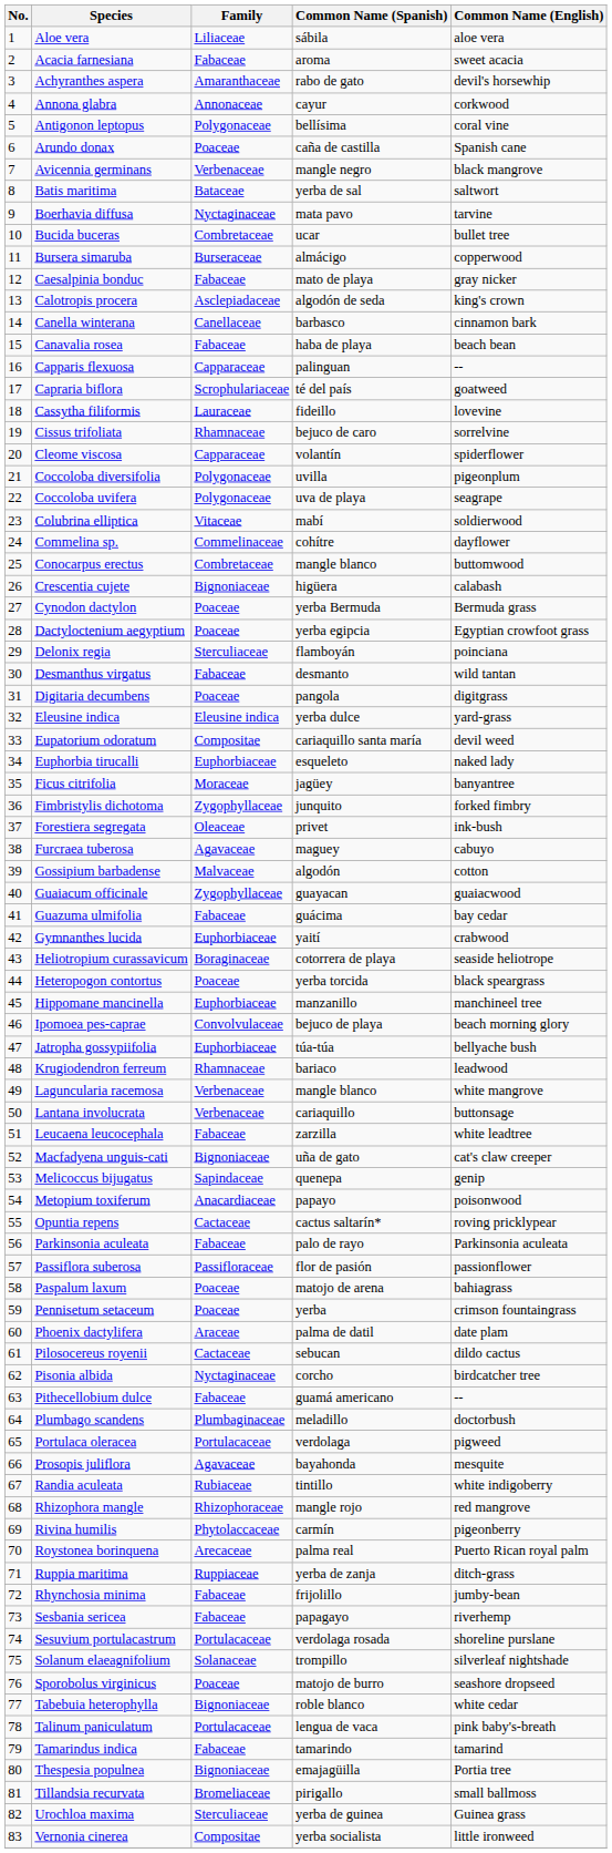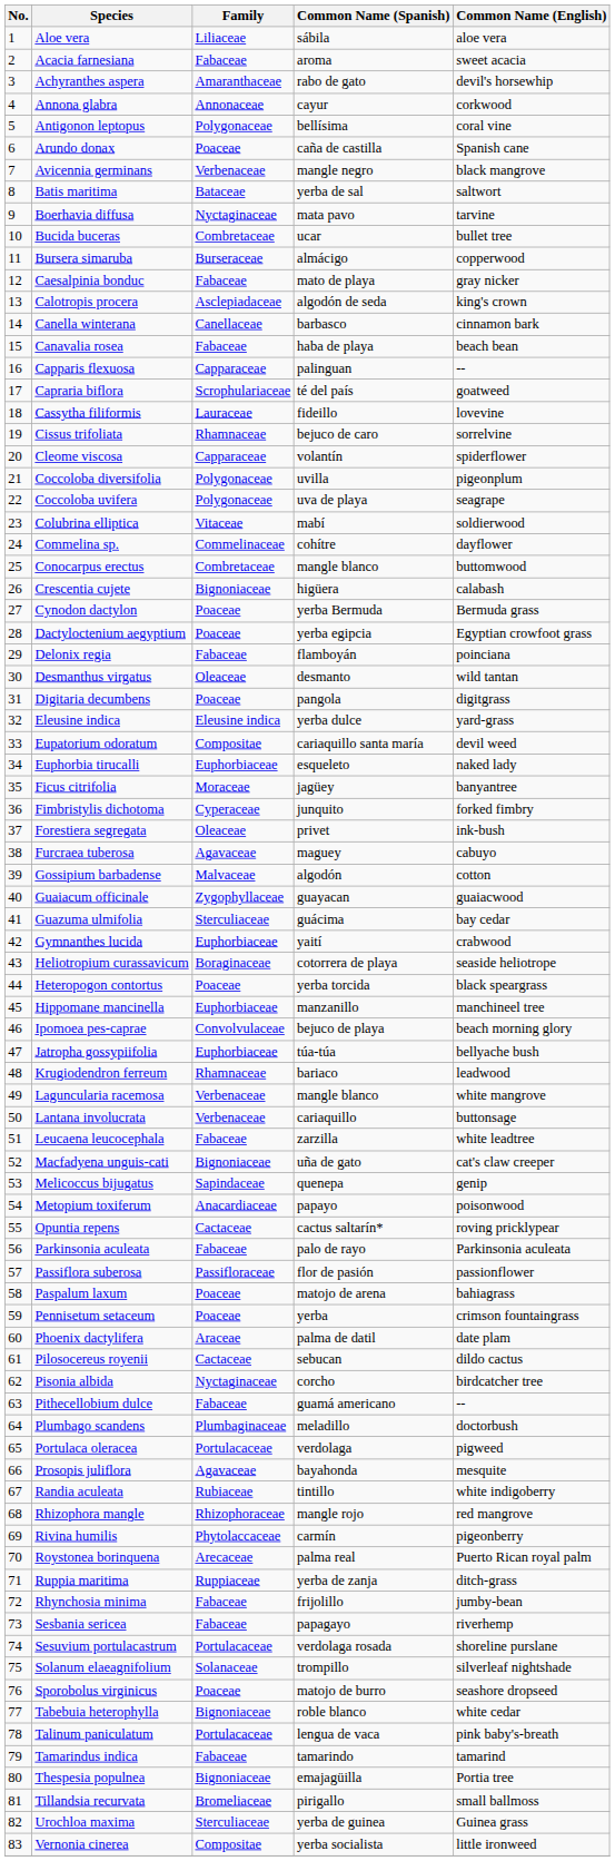 <table class="wikitable sortable">
 <tr>
 <th>No.</th>
 <th>Species</th>
 <th>Family</th>
 <th>Common Name (Spanish)</th>
 <th>Common Name (English)</th>
 </tr>
 <tr>
 <td>1</td>
 <td><a href='#'>Aloe vera</a></td>
 <td><a href='#'>Liliaceae</a></td>
 <td>sábila</td>
 <td>aloe vera</td>
 </tr>
 <tr>
 <td>2</td>
 <td><a href='#'>Acacia farnesiana</a></td>
 <td><a href='#'>Fabaceae</a></td>
 <td>aroma</td>
 <td>sweet acacia</td>
 </tr>
 <tr>
 <td>3</td>
 <td><a href='#'>Achyranthes aspera</a></td>
 <td><a href='#'>Amaranthaceae</a></td>
 <td>rabo de gato</td>
 <td>devil's horsewhip</td>
 </tr>
 <tr>
 <td>4</td>
 <td><a href='#'>Annona glabra</a></td>
 <td><a href='#'>Annonaceae</a></td>
 <td>cayur</td>
 <td>corkwood</td>
 </tr>
 <tr>
 <td>5</td>
 <td><a href='#'>Antigonon leptopus</a></td>
 <td><a href='#'>Polygonaceae</a></td>
 <td>bellísima</td>
 <td>coral vine</td>
 </tr>
 <tr>
 <td>6</td>
 <td><a href='#'>Arundo donax</a></td>
 <td><a href='#'>Poaceae</a></td>
 <td>caña de castilla</td>
 <td>Spanish cane</td>
 </tr>
 <tr>
 <td>7</td>
 <td><a href='#'>Avicennia germinans</a></td>
 <td><a href='#'>Verbenaceae</a></td>
 <td>mangle negro</td>
 <td>black mangrove</td>
 </tr>
 <tr>
 <td>8</td>
 <td><a href='#'>Batis maritima</a></td>
 <td><a href='#'>Bataceae</a></td>
 <td>yerba de sal</td>
 <td>saltwort</td>
 </tr>
 <tr>
 <td>9</td>
 <td><a href='#'>Boerhavia diffusa</a></td>
 <td><a href='#'>Nyctaginaceae</a></td>
 <td>mata pavo</td>
 <td>tarvine</td>
 </tr>
 <tr>
 <td>10</td>
 <td><a href='#'>Bucida buceras</a></td>
 <td><a href='#'>Combretaceae</a></td>
 <td>ucar</td>
 <td>bullet tree</td>
 </tr>
 <tr>
 <td>11</td>
 <td><a href='#'>Bursera simaruba</a></td>
 <td><a href='#'>Burseraceae</a></td>
 <td>almácigo</td>
 <td>copperwood</td>
 </tr>
 <tr>
 <td>12</td>
 <td><a href='#'>Caesalpinia bonduc</a></td>
 <td><a href='#'>Fabaceae</a></td>
 <td>mato de playa</td>
 <td>gray nicker</td>
 </tr>
 <tr>
 <td>13</td>
 <td><a href='#'>Calotropis procera</a></td>
 <td><a href='#'>Asclepiadaceae</a></td>
 <td>algodón de seda</td>
 <td>king's crown</td>
 </tr>
 <tr>
 <td>14</td>
 <td><a href='#'>Canella winterana</a></td>
 <td><a href='#'>Canellaceae</a></td>
 <td>barbasco</td>
 <td>cinnamon bark</td>
 </tr>
 <tr>
 <td>15</td>
 <td><a href='#'>Canavalia rosea</a></td>
 <td><a href='#'>Fabaceae</a></td>
 <td>haba de playa</td>
 <td>beach bean</td>
 </tr>
 <tr>
 <td>16</td>
 <td><a href='#'>Capparis flexuosa</a></td>
 <td><a href='#'>Capparaceae</a></td>
 <td>palinguan</td>
 <td>--</td>
 </tr>
 <tr>
 <td>17</td>
 <td><a href='#'>Capraria biflora</a></td>
 <td><a href='#'>Scrophulariaceae</a></td>
 <td>té del país</td>
 <td>goatweed</td>
 </tr>
 <tr>
 <td>18</td>
 <td><a href='#'>Cassytha filiformis</a></td>
 <td><a href='#'>Lauraceae</a></td>
 <td>fideillo</td>
 <td>lovevine</td>
 </tr>
 <tr>
 <td>19</td>
 <td><a href='#'>Cissus trifoliata</a></td>
 <td><a href='#'>Rhamnaceae</a></td>
 <td>bejuco de caro</td>
 <td>sorrelvine</td>
 </tr>
 <tr>
 <td>20</td>
 <td><a href='#'>Cleome viscosa</a></td>
 <td><a href='#'>Capparaceae</a></td>
 <td>volantín</td>
 <td>spiderflower</td>
 </tr>
 <tr>
 <td>21</td>
 <td><a href='#'>Coccoloba diversifolia</a></td>
 <td><a href='#'>Polygonaceae</a></td>
 <td>uvilla</td>
 <td>pigeonplum</td>
 </tr>
 <tr>
 <td>22</td>
 <td><a href='#'>Coccoloba uvifera</a></td>
 <td><a href='#'>Polygonaceae</a></td>
 <td>uva de playa</td>
 <td>seagrape</td>
 </tr>
 <tr>
 <td>23</td>
 <td><a href='#'>Colubrina elliptica</a></td>
 <td><a href='#'>Vitaceae</a></td>
 <td>mabí</td>
 <td>soldierwood</td>
 </tr>
 <tr>
 <td>24</td>
 <td><a href='#'>Commelina sp.</a></td>
 <td><a href='#'>Commelinaceae</a></td>
 <td>cohítre</td>
 <td>dayflower</td>
 </tr>
 <tr>
 <td>25</td>
 <td><a href='#'>Conocarpus erectus</a></td>
 <td><a href='#'>Combretaceae</a></td>
 <td>mangle blanco</td>
 <td>buttomwood</td>
 </tr>
 <tr>
 <td>26</td>
 <td><a href='#'>Crescentia cujete</a></td>
 <td><a href='#'>Bignoniaceae</a></td>
 <td>higüera</td>
 <td>calabash</td>
 </tr>
 <tr>
 <td>27</td>
 <td><a href='#'>Cynodon dactylon</a></td>
 <td><a href='#'>Poaceae</a></td>
 <td>yerba Bermuda</td>
 <td>Bermuda grass</td>
 </tr>
 <tr>
 <td>28</td>
 <td><a href='#'>Dactyloctenium aegyptium</a></td>
 <td><a href='#'>Poaceae</a></td>
 <td>yerba egipcia</td>
 <td>Egyptian crowfoot grass</td>
 </tr>
 <tr>
 <td>29</td>
 <td><a href='#'>Delonix regia</a></td>
-<td><a href='#'>Sterculiaceae</a></td>
+<td><a href='#'>Fabaceae</a></td>
 <td>flamboyán</td>
 <td>poinciana</td>
 </tr>
 <tr>
 <td>30</td>
 <td><a href='#'>Desmanthus virgatus</a></td>
-<td><a href='#'>Fabaceae</a></td>
+<td><a href='#'>Oleaceae</a></td>
 <td>desmanto</td>
 <td>wild tantan</td>
 </tr>
 <tr>
 <td>31</td>
 <td><a href='#'>Digitaria decumbens</a></td>
 <td><a href='#'>Poaceae</a></td>
 <td>pangola</td>
 <td>digitgrass</td>
 </tr>
 <tr>
 <td>32</td>
 <td><a href='#'>Eleusine indica</a></td>
 <td><a href='#'>Eleusine indica</a></td>
 <td>yerba dulce</td>
 <td>yard-grass</td>
 </tr>
 <tr>
 <td>33</td>
 <td><a href='#'>Eupatorium odoratum</a></td>
 <td><a href='#'>Compositae</a></td>
 <td>cariaquillo santa maría</td>
 <td>devil weed</td>
 </tr>
 <tr>
 <td>34</td>
 <td><a href='#'>Euphorbia tirucalli</a></td>
 <td><a href='#'>Euphorbiaceae</a></td>
 <td>esqueleto</td>
 <td>naked lady</td>
 </tr>
 <tr>
 <td>35</td>
 <td><a href='#'>Ficus citrifolia</a></td>
 <td><a href='#'>Moraceae</a></td>
 <td>jagüey</td>
 <td>banyantree</td>
 </tr>
 <tr>
 <td>36</td>
 <td><a href='#'>Fimbristylis dichotoma</a></td>
-<td><a href='#'>Zygophyllaceae</a></td>
+<td><a href='#'>Cyperaceae</a></td>
 <td>junquito</td>
 <td>forked fimbry</td>
 </tr>
 <tr>
 <td>37</td>
 <td><a href='#'>Forestiera segregata</a></td>
 <td><a href='#'>Oleaceae</a></td>
 <td>privet</td>
 <td>ink-bush</td>
 </tr>
 <tr>
 <td>38</td>
 <td><a href='#'>Furcraea tuberosa</a></td>
 <td><a href='#'>Agavaceae</a></td>
 <td>maguey</td>
 <td>cabuyo</td>
 </tr>
 <tr>
 <td>39</td>
 <td><a href='#'>Gossipium barbadense</a></td>
 <td><a href='#'>Malvaceae</a></td>
 <td>algodón</td>
 <td>cotton</td>
 </tr>
 <tr>
 <td>40</td>
 <td><a href='#'>Guaiacum officinale</a></td>
 <td><a href='#'>Zygophyllaceae</a></td>
 <td>guayacan</td>
 <td>guaiacwood</td>
 </tr>
 <tr>
 <td>41</td>
 <td><a href='#'>Guazuma ulmifolia</a></td>
-<td><a href='#'>Fabaceae</a></td>
+<td><a href='#'>Sterculiaceae</a></td>
 <td>guácima</td>
 <td>bay cedar</td>
 </tr>
 <tr>
 <td>42</td>
 <td><a href='#'>Gymnanthes lucida</a></td>
 <td><a href='#'>Euphorbiaceae</a></td>
 <td>yaití</td>
 <td>crabwood</td>
 </tr>
 <tr>
 <td>43</td>
 <td><a href='#'>Heliotropium curassavicum</a></td>
 <td><a href='#'>Boraginaceae</a></td>
 <td>cotorrera de playa</td>
 <td>seaside heliotrope</td>
 </tr>
 <tr>
 <td>44</td>
 <td><a href='#'>Heteropogon contortus</a></td>
 <td><a href='#'>Poaceae</a></td>
 <td>yerba torcida</td>
 <td>black speargrass</td>
 </tr>
 <tr>
 <td>45</td>
 <td><a href='#'>Hippomane mancinella</a></td>
 <td><a href='#'>Euphorbiaceae</a></td>
 <td>manzanillo</td>
 <td>manchineel tree</td>
 </tr>
 <tr>
 <td>46</td>
 <td><a href='#'>Ipomoea pes-caprae</a></td>
 <td><a href='#'>Convolvulaceae</a></td>
 <td>bejuco de playa</td>
 <td>beach morning glory</td>
 </tr>
 <tr>
 <td>47</td>
 <td><a href='#'>Jatropha gossypiifolia</a></td>
 <td><a href='#'>Euphorbiaceae</a></td>
 <td>túa-túa</td>
 <td>bellyache bush</td>
 </tr>
 <tr>
 <td>48</td>
 <td><a href='#'>Krugiodendron ferreum</a></td>
 <td><a href='#'>Rhamnaceae</a></td>
 <td>bariaco</td>
 <td>leadwood</td>
 </tr>
 <tr>
 <td>49</td>
 <td><a href='#'>Laguncularia racemosa</a></td>
 <td><a href='#'>Verbenaceae</a></td>
 <td>mangle blanco</td>
 <td>white mangrove</td>
 </tr>
 <tr>
 <td>50</td>
 <td><a href='#'>Lantana involucrata</a></td>
 <td><a href='#'>Verbenaceae</a></td>
 <td>cariaquillo</td>
 <td>buttonsage</td>
 </tr>
 <tr>
 <td>51</td>
 <td><a href='#'>Leucaena leucocephala</a></td>
 <td><a href='#'>Fabaceae</a></td>
 <td>zarzilla</td>
 <td>white leadtree</td>
 </tr>
 <tr>
 <td>52</td>
 <td><a href='#'>Macfadyena unguis-cati</a></td>
 <td><a href='#'>Bignoniaceae</a></td>
 <td>uña de gato</td>
 <td>cat's claw creeper</td>
 </tr>
 <tr>
 <td>53</td>
 <td><a href='#'>Melicoccus bijugatus</a></td>
 <td><a href='#'>Sapindaceae</a></td>
 <td>quenepa</td>
 <td>genip</td>
 </tr>
 <tr>
 <td>54</td>
 <td><a href='#'>Metopium toxiferum</a></td>
 <td><a href='#'>Anacardiaceae</a></td>
 <td>papayo</td>
 <td>poisonwood</td>
 </tr>
 <tr>
 <td>55</td>
 <td><a href='#'>Opuntia repens</a></td>
 <td><a href='#'>Cactaceae</a></td>
 <td>cactus saltarín*</td>
 <td>roving pricklypear</td>
 </tr>
 <tr>
 <td>56</td>
 <td><a href='#'>Parkinsonia aculeata</a></td>
 <td><a href='#'>Fabaceae</a></td>
 <td>palo de rayo</td>
 <td>Parkinsonia aculeata</td>
 </tr>
 <tr>
 <td>57</td>
 <td><a href='#'>Passiflora suberosa</a></td>
 <td><a href='#'>Passifloraceae</a></td>
 <td>flor de pasión</td>
 <td>passionflower</td>
 </tr>
 <tr>
 <td>58</td>
 <td><a href='#'>Paspalum laxum</a></td>
 <td><a href='#'>Poaceae</a></td>
 <td>matojo de arena</td>
 <td>bahiagrass</td>
 </tr>
 <tr>
 <td>59</td>
 <td><a href='#'>Pennisetum setaceum</a></td>
 <td><a href='#'>Poaceae</a></td>
 <td>yerba</td>
 <td>crimson fountaingrass</td>
 </tr>
 <tr>
 <td>60</td>
 <td><a href='#'>Phoenix dactylifera</a></td>
 <td><a href='#'>Araceae</a></td>
 <td>palma de datil</td>
 <td>date plam</td>
 </tr>
 <tr>
 <td>61</td>
 <td><a href='#'>Pilosocereus royenii</a></td>
 <td><a href='#'>Cactaceae</a></td>
 <td>sebucan</td>
 <td>dildo cactus</td>
 </tr>
 <tr>
 <td>62</td>
 <td><a href='#'>Pisonia albida</a></td>
 <td><a href='#'>Nyctaginaceae</a></td>
 <td>corcho</td>
 <td>birdcatcher tree</td>
 </tr>
 <tr>
 <td>63</td>
 <td><a href='#'>Pithecellobium dulce</a></td>
 <td><a href='#'>Fabaceae</a></td>
 <td>guamá americano</td>
 <td>--</td>
 </tr>
 <tr>
 <td>64</td>
 <td><a href='#'>Plumbago scandens</a></td>
 <td><a href='#'>Plumbaginaceae</a></td>
 <td>meladillo</td>
 <td>doctorbush</td>
 </tr>
 <tr>
 <td>65</td>
 <td><a href='#'>Portulaca oleracea</a></td>
 <td><a href='#'>Portulacaceae</a></td>
 <td>verdolaga</td>
 <td>pigweed</td>
 </tr>
 <tr>
 <td>66</td>
 <td><a href='#'>Prosopis juliflora</a></td>
 <td><a href='#'>Agavaceae</a></td>
 <td>bayahonda</td>
 <td>mesquite</td>
 </tr>
 <tr>
 <td>67</td>
 <td><a href='#'>Randia aculeata</a></td>
 <td><a href='#'>Rubiaceae</a></td>
 <td>tintillo</td>
 <td>white indigoberry</td>
 </tr>
 <tr>
 <td>68</td>
 <td><a href='#'>Rhizophora mangle</a></td>
 <td><a href='#'>Rhizophoraceae</a></td>
 <td>mangle rojo</td>
 <td>red mangrove</td>
 </tr>
 <tr>
 <td>69</td>
 <td><a href='#'>Rivina humilis</a></td>
 <td><a href='#'>Phytolaccaceae</a></td>
 <td>carmín</td>
 <td>pigeonberry</td>
 </tr>
 <tr>
 <td>70</td>
 <td><a href='#'>Roystonea borinquena</a></td>
 <td><a href='#'>Arecaceae</a></td>
 <td>palma real</td>
 <td>Puerto Rican royal palm</td>
 </tr>
 <tr>
 <td>71</td>
 <td><a href='#'>Ruppia maritima</a></td>
 <td><a href='#'>Ruppiaceae</a></td>
 <td>yerba de zanja</td>
 <td>ditch-grass</td>
 </tr>
 <tr>
 <td>72</td>
 <td><a href='#'>Rhynchosia minima</a></td>
 <td><a href='#'>Fabaceae</a></td>
 <td>frijolillo</td>
 <td>jumby-bean</td>
 </tr>
 <tr>
 <td>73</td>
 <td><a href='#'>Sesbania sericea</a></td>
 <td><a href='#'>Fabaceae</a></td>
 <td>papagayo</td>
 <td>riverhemp</td>
 </tr>
 <tr>
 <td>74</td>
 <td><a href='#'>Sesuvium portulacastrum</a></td>
 <td><a href='#'>Portulacaceae</a></td>
 <td>verdolaga rosada</td>
 <td>shoreline purslane</td>
 </tr>
 <tr>
 <td>75</td>
 <td><a href='#'>Solanum elaeagnifolium</a></td>
 <td><a href='#'>Solanaceae</a></td>
 <td>trompillo</td>
 <td>silverleaf nightshade</td>
 </tr>
 <tr>
 <td>76</td>
 <td><a href='#'>Sporobolus virginicus</a></td>
 <td><a href='#'>Poaceae</a></td>
 <td>matojo de burro</td>
 <td>seashore dropseed</td>
 </tr>
 <tr>
 <td>77</td>
 <td><a href='#'>Tabebuia heterophylla</a></td>
 <td><a href='#'>Bignoniaceae</a></td>
 <td>roble blanco</td>
 <td>white cedar</td>
 </tr>
 <tr>
 <td>78</td>
 <td><a href='#'>Talinum paniculatum</a></td>
 <td><a href='#'>Portulacaceae</a></td>
 <td>lengua de vaca</td>
 <td>pink baby's-breath</td>
 </tr>
 <tr>
 <td>79</td>
 <td><a href='#'>Tamarindus indica</a></td>
 <td><a href='#'>Fabaceae</a></td>
 <td>tamarindo</td>
 <td>tamarind</td>
 </tr>
 <tr>
 <td>80</td>
 <td><a href='#'>Thespesia populnea</a></td>
 <td><a href='#'>Bignoniaceae</a></td>
 <td>emajagüilla</td>
 <td>Portia tree</td>
 </tr>
 <tr>
 <td>81</td>
 <td><a href='#'>Tillandsia recurvata</a></td>
 <td><a href='#'>Bromeliaceae</a></td>
 <td>pirigallo</td>
 <td>small ballmoss</td>
 </tr>
 <tr>
 <td>82</td>
 <td><a href='#'>Urochloa maxima</a></td>
 <td><a href='#'>Sterculiaceae</a></td>
 <td>yerba de guinea</td>
 <td>Guinea grass</td>
 </tr>
 <tr>
 <td>83</td>
 <td><a href='#'>Vernonia cinerea</a></td>
 <td><a href='#'>Compositae</a></td>
 <td>yerba socialista</td>
 <td>little ironweed</td>
 </tr>
 <tr>
 </tr>
 <tr bgcolor=#ffffff class="sortbottom">
 </tr>
 </table>
